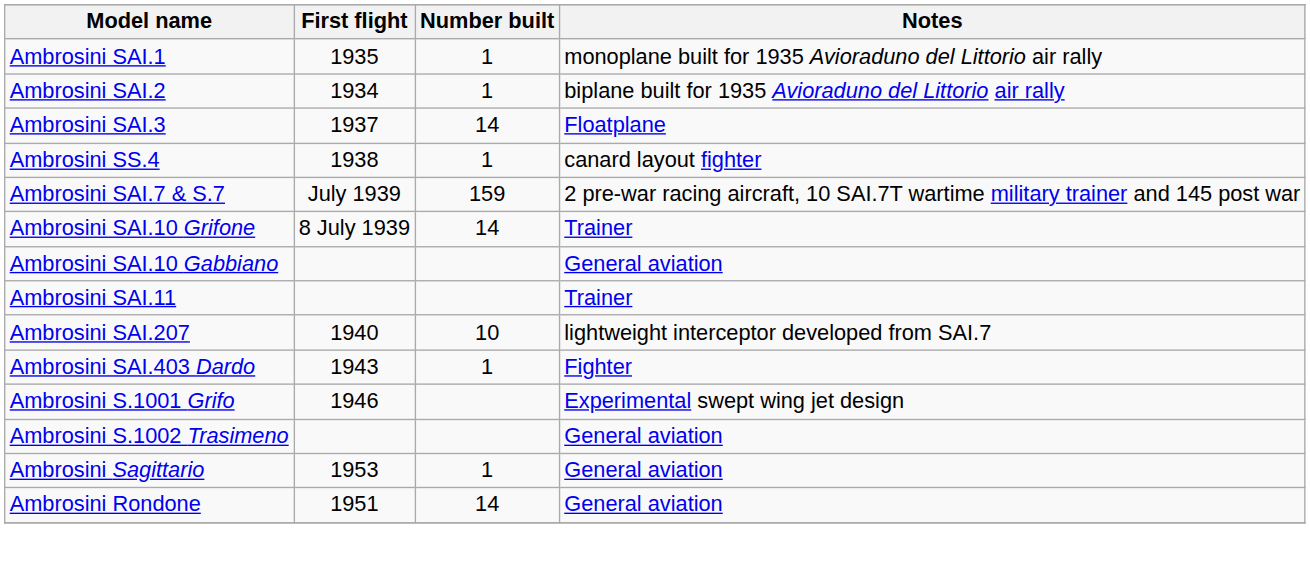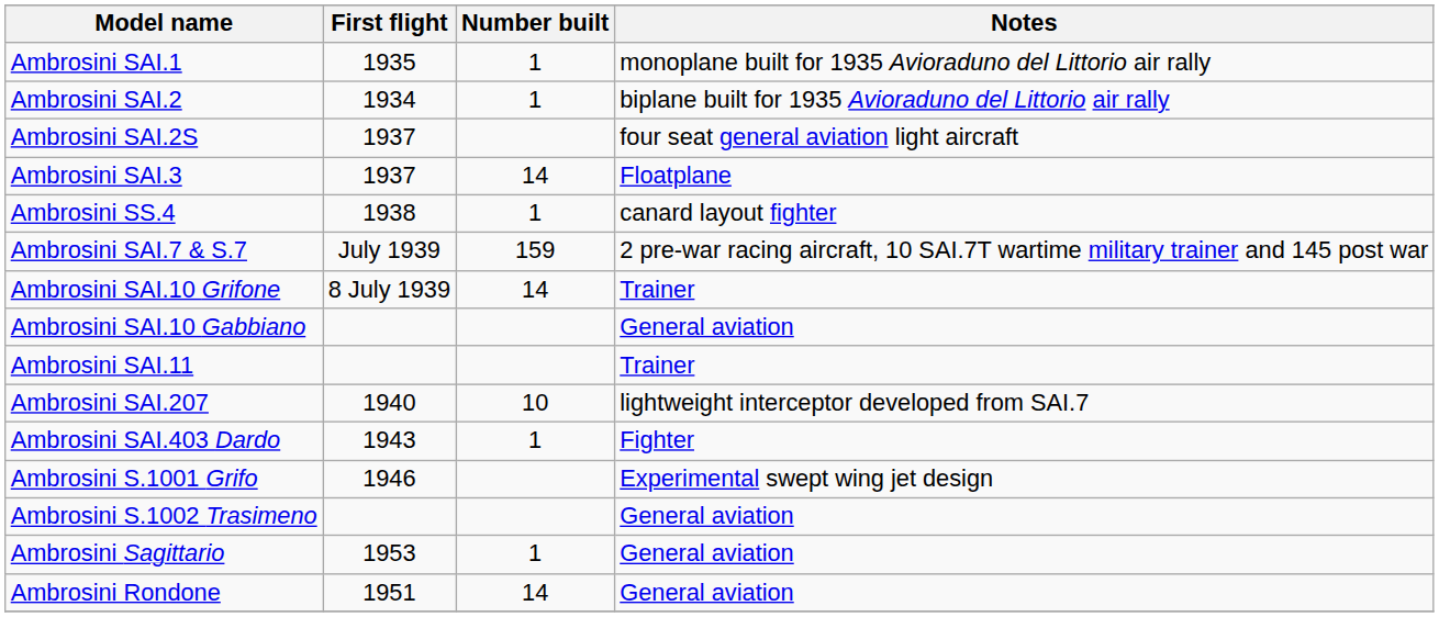 <table class="wikitable">
 <tr>
 </tr>
 <tr>
 <th>Model name</th>
 <th>First flight</th>
 <th>Number built</th>
 <th>Notes</th>
 </tr>
 <tr>
 <td align=left><a href='#'>Ambrosini SAI.1</a></td>
 <td align=center>1935</td>
 <td align=center>1</td>
 <td align=left>monoplane built for 1935 <em>Avioraduno del Littorio</em> air rally</td>
 </tr>
 <tr>
 <td align=left><a href='#'>Ambrosini SAI.2</a></td>
 <td align=center>1934</td>
 <td align=center>1</td>
 <td align=left>biplane built for 1935 <em><a href='#'>Avioraduno del Littorio</a></em> <a href='#'>air rally</a></td>
+</tr>
+<tr>
+<td align=left><a href='#'>Ambrosini SAI.2S</a></td>
+<td align=center>1937</td>
+<td align=center></td>
+<td align=left>four seat  <a href='#'>general aviation</a> light aircraft</td>
 </tr>
 <tr>
 <td align=left><a href='#'>Ambrosini SAI.3</a></td>
 <td align=center>1937</td>
 <td align=center>14</td>
 <td align=left><a href='#'>Floatplane</a></td>
 </tr>
 <tr>
 <td align=left><a href='#'>Ambrosini SS.4</a></td>
 <td align=center>1938</td>
 <td align=center>1</td>
 <td align=left>canard layout <a href='#'>fighter</a></td>
 </tr>
 <tr>
 <td align=left><a href='#'>Ambrosini SAI.7 & S.7</a></td>
 <td align=center>July 1939</td>
 <td align=center>159</td>
 <td align=left>2 pre-war racing aircraft, 10 SAI.7T wartime <a href='#'>military trainer</a> and 145 post war</td>
 </tr>
 <tr>
 <td align=left><a href='#'>Ambrosini SAI.10 <em>Grifone</em></a></td>
 <td align=center>8 July 1939</td>
 <td align=center>14</td>
 <td align=left><a href='#'>Trainer</a></td>
 </tr>
 <tr>
 <td align=left><a href='#'>Ambrosini SAI.10 <em>Gabbiano</em></a></td>
 <td align=center></td>
 <td align=center></td>
 <td align=left><a href='#'>General aviation</a></td>
 </tr>
 <tr>
 <td align=left><a href='#'>Ambrosini SAI.11</a></td>
 <td align=center></td>
 <td align=center></td>
 <td align=left><a href='#'>Trainer</a></td>
 </tr>
 <tr>
 <td align="left"><a href='#'>Ambrosini SAI.207</a></td>
 <td align="center">1940</td>
 <td align="center">10</td>
 <td align="left">lightweight interceptor developed from SAI.7</td>
 </tr>
 <tr>
 <td align=left><a href='#'>Ambrosini SAI.403 <em>Dardo</em></a></td>
 <td align=center>1943</td>
 <td align=center>1</td>
 <td align=left><a href='#'>Fighter</a></td>
 </tr>
 <tr>
 <td align=left><a href='#'>Ambrosini S.1001 <em>Grifo</em></a></td>
 <td align=center>1946</td>
 <td align=center></td>
 <td align=left><a href='#'>Experimental</a> swept wing jet design</td>
 </tr>
 <tr>
 <td align=left><a href='#'>Ambrosini S.1002 <em>Trasimeno</em></a></td>
 <td align=center></td>
 <td align=center></td>
 <td align=left><a href='#'>General aviation</a></td>
 </tr>
 <tr>
 <td align=left><a href='#'>Ambrosini <em>Sagittario</em></a></td>
 <td align=center>1953</td>
 <td align=center>1</td>
 <td align=left><a href='#'>General aviation</a></td>
 </tr>
 <tr>
 <td align=left><a href='#'>Ambrosini Rondone</a></td>
 <td align=center>1951</td>
 <td align=center>14</td>
 <td align=left><a href='#'>General aviation</a></td>
 </tr>
 <tr>
 </tr>
 </table>
